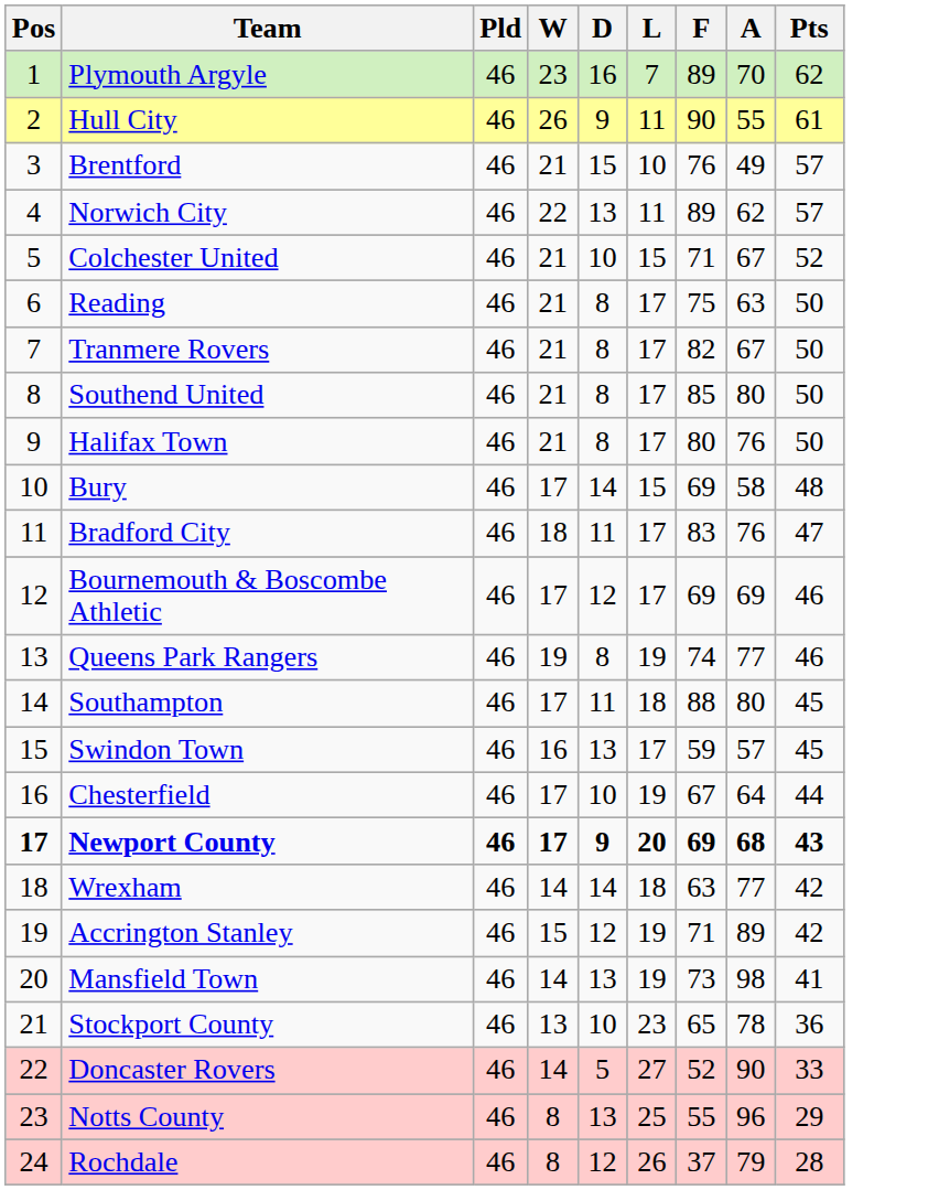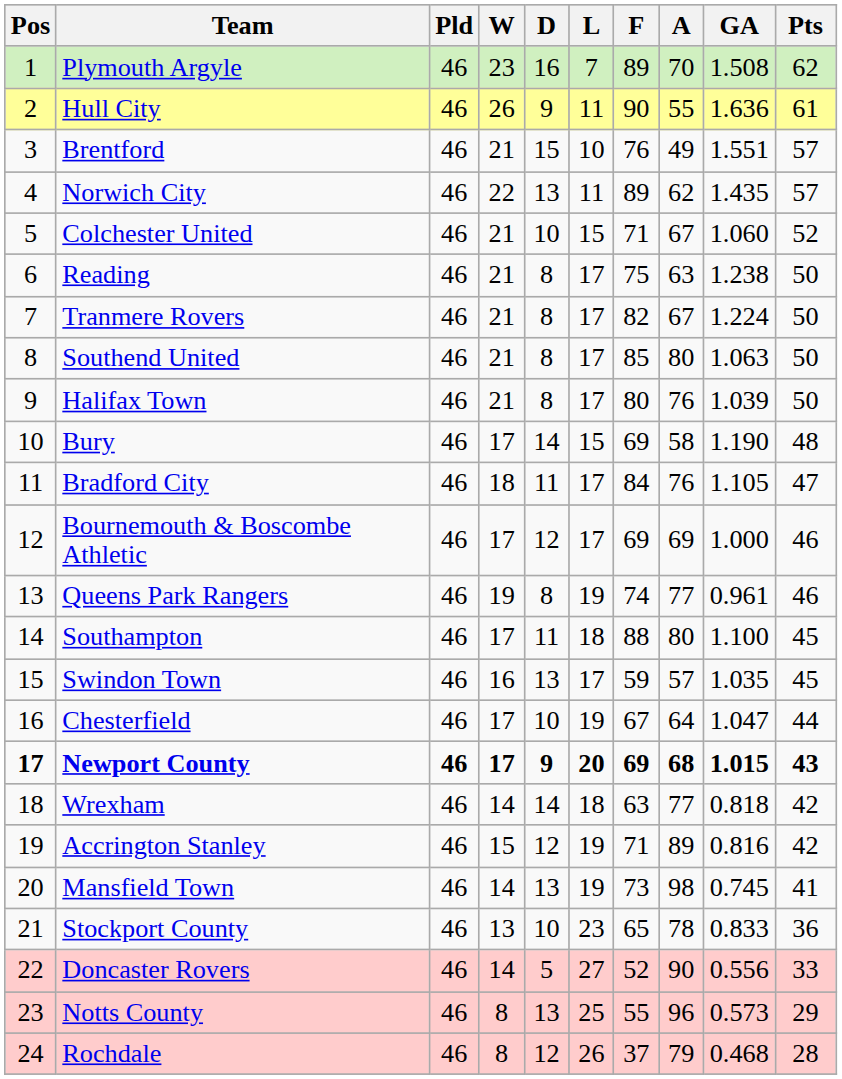 <table class="wikitable" style="text-align: center;">
 <tr>
 <th width=20>Pos</th>
 <th width=220>Team</th>
 <th width=20>Pld</th>
 <th width=20>W</th>
 <th width=20>D</th>
 <th width=20>L</th>
 <th width=20>F</th>
 <th width=20>A</th>
+<th width=20>GA</th>
 <th width=30>Pts</th>
 </tr>
 <tr style="background:#D0F0C0;">
 <td>1</td>
 <td align="left"><a href='#'>Plymouth Argyle</a></td>
 <td>46</td>
 <td>23</td>
 <td>16</td>
 <td>7</td>
 <td>89</td>
 <td>70</td>
+<td>1.508</td>
 <td>62</td>
 </tr>
 <tr style="background:#FFFF99;">
 <td>2</td>
 <td align="left"><a href='#'>Hull City</a></td>
 <td>46</td>
 <td>26</td>
 <td>9</td>
 <td>11</td>
 <td>90</td>
 <td>55</td>
+<td>1.636</td>
 <td>61</td>
 </tr>
 <tr>
 <td>3</td>
 <td align="left"><a href='#'>Brentford</a></td>
 <td>46</td>
 <td>21</td>
 <td>15</td>
 <td>10</td>
 <td>76</td>
 <td>49</td>
+<td>1.551</td>
 <td>57</td>
 </tr>
 <tr>
 <td>4</td>
 <td align="left"><a href='#'>Norwich City</a></td>
 <td>46</td>
 <td>22</td>
 <td>13</td>
 <td>11</td>
 <td>89</td>
 <td>62</td>
+<td>1.435</td>
 <td>57</td>
 </tr>
 <tr>
 <td>5</td>
 <td align="left"><a href='#'>Colchester United</a></td>
 <td>46</td>
 <td>21</td>
 <td>10</td>
 <td>15</td>
 <td>71</td>
 <td>67</td>
+<td>1.060</td>
 <td>52</td>
 </tr>
 <tr>
 <td>6</td>
 <td align="left"><a href='#'>Reading</a></td>
 <td>46</td>
 <td>21</td>
 <td>8</td>
 <td>17</td>
 <td>75</td>
 <td>63</td>
+<td>1.238</td>
 <td>50</td>
 </tr>
 <tr>
 <td>7</td>
 <td align="left"><a href='#'>Tranmere Rovers</a></td>
 <td>46</td>
 <td>21</td>
 <td>8</td>
 <td>17</td>
 <td>82</td>
 <td>67</td>
+<td>1.224</td>
 <td>50</td>
 </tr>
 <tr>
 <td>8</td>
 <td align="left"><a href='#'>Southend United</a></td>
 <td>46</td>
 <td>21</td>
 <td>8</td>
 <td>17</td>
 <td>85</td>
 <td>80</td>
+<td>1.063</td>
 <td>50</td>
 </tr>
 <tr>
 <td>9</td>
 <td align="left"><a href='#'>Halifax Town</a></td>
 <td>46</td>
 <td>21</td>
 <td>8</td>
 <td>17</td>
 <td>80</td>
 <td>76</td>
+<td>1.039</td>
 <td>50</td>
 </tr>
 <tr>
 <td>10</td>
 <td align="left"><a href='#'>Bury</a></td>
 <td>46</td>
 <td>17</td>
 <td>14</td>
 <td>15</td>
 <td>69</td>
 <td>58</td>
+<td>1.190</td>
 <td>48</td>
 </tr>
 <tr>
 <td>11</td>
 <td align="left"><a href='#'>Bradford City</a></td>
 <td>46</td>
 <td>18</td>
 <td>11</td>
 <td>17</td>
-<td>83</td>
+<td>84</td>
 <td>76</td>
+<td>1.105</td>
 <td>47</td>
 </tr>
 <tr>
 <td>12</td>
 <td align="left"><a href='#'>Bournemouth & Boscombe Athletic</a></td>
 <td>46</td>
 <td>17</td>
 <td>12</td>
 <td>17</td>
 <td>69</td>
 <td>69</td>
+<td>1.000</td>
 <td>46</td>
 </tr>
 <tr>
 <td>13</td>
 <td align="left"><a href='#'>Queens Park Rangers</a></td>
 <td>46</td>
 <td>19</td>
 <td>8</td>
 <td>19</td>
 <td>74</td>
 <td>77</td>
+<td>0.961</td>
 <td>46</td>
 </tr>
 <tr>
 <td>14</td>
 <td align="left"><a href='#'>Southampton</a></td>
 <td>46</td>
 <td>17</td>
 <td>11</td>
 <td>18</td>
 <td>88</td>
 <td>80</td>
+<td>1.100</td>
 <td>45</td>
 </tr>
 <tr>
 <td>15</td>
 <td align="left"><a href='#'>Swindon Town</a></td>
 <td>46</td>
 <td>16</td>
 <td>13</td>
 <td>17</td>
 <td>59</td>
 <td>57</td>
+<td>1.035</td>
 <td>45</td>
 </tr>
 <tr>
 <td>16</td>
 <td align="left"><a href='#'>Chesterfield</a></td>
 <td>46</td>
 <td>17</td>
 <td>10</td>
 <td>19</td>
 <td>67</td>
 <td>64</td>
+<td>1.047</td>
 <td>44</td>
 </tr>
 <tr>
 <td><strong>17</strong></td>
 <td align="left"><strong><a href='#'>Newport County</a></strong></td>
 <td><strong>46</strong></td>
 <td><strong>17</strong></td>
 <td><strong>9</strong></td>
 <td><strong>20</strong></td>
 <td><strong>69</strong></td>
 <td><strong>68</strong></td>
+<td><strong>1.015</strong></td>
 <td><strong>43</strong></td>
 </tr>
 <tr>
 <td>18</td>
 <td align="left"><a href='#'>Wrexham</a></td>
 <td>46</td>
 <td>14</td>
 <td>14</td>
 <td>18</td>
 <td>63</td>
 <td>77</td>
+<td>0.818</td>
 <td>42</td>
 </tr>
 <tr>
 <td>19</td>
 <td align="left"><a href='#'>Accrington Stanley</a></td>
 <td>46</td>
 <td>15</td>
 <td>12</td>
 <td>19</td>
 <td>71</td>
 <td>89</td>
+<td>0.816</td>
 <td>42</td>
 </tr>
 <tr>
 <td>20</td>
 <td align="left"><a href='#'>Mansfield Town</a></td>
 <td>46</td>
 <td>14</td>
 <td>13</td>
 <td>19</td>
 <td>73</td>
 <td>98</td>
+<td>0.745</td>
 <td>41</td>
 </tr>
 <tr>
 <td>21</td>
 <td align="left"><a href='#'>Stockport County</a></td>
 <td>46</td>
 <td>13</td>
 <td>10</td>
 <td>23</td>
 <td>65</td>
 <td>78</td>
+<td>0.833</td>
 <td>36</td>
 </tr>
 <tr bgcolor="#FFCCCC">
 <td>22</td>
 <td align="left"><a href='#'>Doncaster Rovers</a></td>
 <td>46</td>
 <td>14</td>
 <td>5</td>
 <td>27</td>
 <td>52</td>
 <td>90</td>
+<td>0.556</td>
 <td>33</td>
 </tr>
 <tr bgcolor="#FFCCCC">
 <td>23</td>
 <td align="left"><a href='#'>Notts County</a></td>
 <td>46</td>
 <td>8</td>
 <td>13</td>
 <td>25</td>
 <td>55</td>
 <td>96</td>
+<td>0.573</td>
 <td>29</td>
 </tr>
 <tr bgcolor="#FFCCCC">
 <td>24</td>
 <td align="left"><a href='#'>Rochdale</a></td>
 <td>46</td>
 <td>8</td>
 <td>12</td>
 <td>26</td>
 <td>37</td>
 <td>79</td>
+<td>0.468</td>
 <td>28</td>
 </tr>
 </table>
